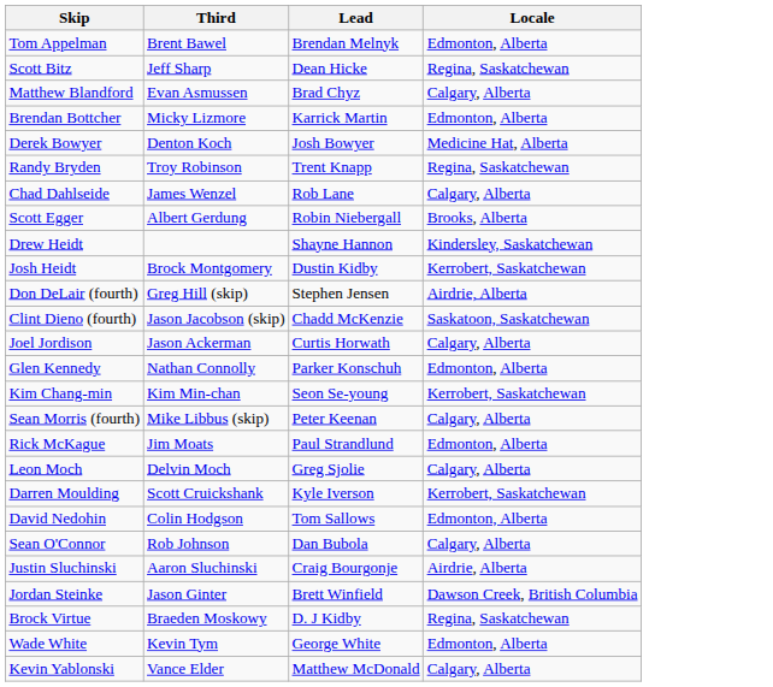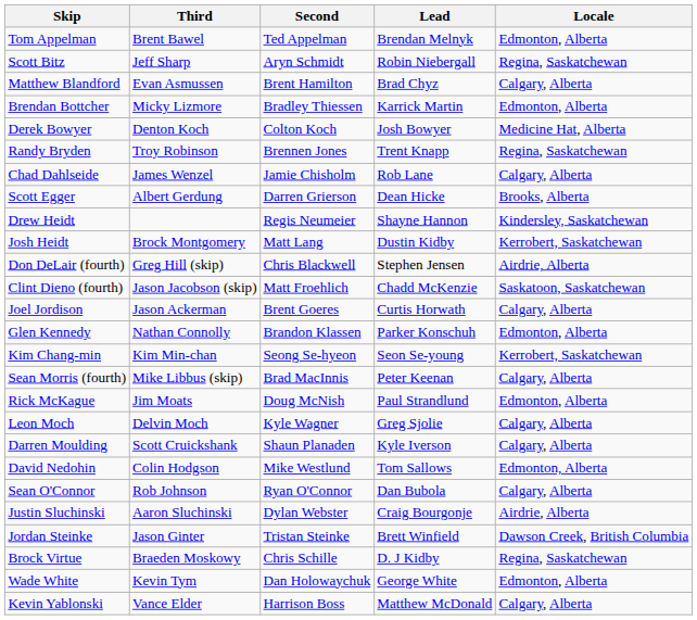 <table class=wikitable>
 <tr>
 <th>Skip</th>
 <th>Third</th>
+<th>Second</th>
 <th>Lead</th>
 <th>Locale</th>
 </tr>
 <tr>
 <td><a href='#'>Tom Appelman</a></td>
 <td><a href='#'>Brent Bawel</a></td>
+<td><a href='#'>Ted Appelman</a></td>
 <td><a href='#'>Brendan Melnyk</a></td>
 <td> <a href='#'>Edmonton</a>, <a href='#'>Alberta</a></td>
 </tr>
 <tr>
 <td><a href='#'>Scott Bitz</a></td>
 <td><a href='#'>Jeff Sharp</a></td>
-<td><a href='#'>Dean Hicke</a></td>
+<td><a href='#'>Aryn Schmidt</a></td>
+<td><a href='#'>Robin Niebergall</a></td>
 <td> <a href='#'>Regina</a>, <a href='#'>Saskatchewan</a></td>
 </tr>
 <tr>
 <td><a href='#'>Matthew Blandford</a></td>
 <td><a href='#'>Evan Asmussen</a></td>
+<td><a href='#'>Brent Hamilton</a></td>
 <td><a href='#'>Brad Chyz</a></td>
 <td> <a href='#'>Calgary</a>, <a href='#'>Alberta</a></td>
 </tr>
 <tr>
 <td><a href='#'>Brendan Bottcher</a></td>
 <td><a href='#'>Micky Lizmore</a></td>
+<td><a href='#'>Bradley Thiessen</a></td>
 <td><a href='#'>Karrick Martin</a></td>
 <td> <a href='#'>Edmonton</a>, <a href='#'>Alberta</a></td>
 </tr>
 <tr>
 <td><a href='#'>Derek Bowyer</a></td>
 <td><a href='#'>Denton Koch</a></td>
+<td><a href='#'>Colton Koch</a></td>
 <td><a href='#'>Josh Bowyer</a></td>
 <td> <a href='#'>Medicine Hat</a>, <a href='#'>Alberta</a></td>
 </tr>
 <tr>
 <td><a href='#'>Randy Bryden</a></td>
 <td><a href='#'>Troy Robinson</a></td>
+<td><a href='#'>Brennen Jones</a></td>
 <td><a href='#'>Trent Knapp</a></td>
 <td> <a href='#'>Regina</a>, <a href='#'>Saskatchewan</a></td>
 </tr>
 <tr>
 <td><a href='#'>Chad Dahlseide</a></td>
 <td><a href='#'>James Wenzel</a></td>
+<td><a href='#'>Jamie Chisholm</a></td>
 <td><a href='#'>Rob Lane</a></td>
 <td> <a href='#'>Calgary</a>, <a href='#'>Alberta</a></td>
 </tr>
 <tr>
 <td><a href='#'>Scott Egger</a></td>
 <td><a href='#'>Albert Gerdung</a></td>
-<td><a href='#'>Robin Niebergall</a></td>
+<td><a href='#'>Darren Grierson</a></td>
+<td><a href='#'>Dean Hicke</a></td>
 <td> <a href='#'>Brooks</a>, <a href='#'>Alberta</a></td>
 </tr>
 <tr>
 <td><a href='#'>Drew Heidt</a></td>
 <td></td>
+<td><a href='#'>Regis Neumeier</a></td>
 <td><a href='#'>Shayne Hannon</a></td>
 <td> <a href='#'>Kindersley, Saskatchewan</a></td>
 </tr>
 <tr>
 <td><a href='#'>Josh Heidt</a></td>
 <td><a href='#'>Brock Montgomery</a></td>
+<td><a href='#'>Matt Lang</a></td>
 <td><a href='#'>Dustin Kidby</a></td>
 <td> <a href='#'>Kerrobert, Saskatchewan</a></td>
 </tr>
 <tr>
 <td><a href='#'>Don DeLair</a> (fourth)</td>
 <td><a href='#'>Greg Hill</a> (skip)</td>
+<td><a href='#'>Chris Blackwell</a></td>
 <td>Stephen Jensen</td>
 <td> <a href='#'>Airdrie, Alberta</a></td>
 </tr>
 <tr>
 <td><a href='#'>Clint Dieno</a> (fourth)</td>
 <td><a href='#'>Jason Jacobson</a> (skip)</td>
+<td><a href='#'>Matt Froehlich</a></td>
 <td><a href='#'>Chadd McKenzie</a></td>
 <td> <a href='#'>Saskatoon, Saskatchewan</a></td>
 </tr>
 <tr>
 <td><a href='#'>Joel Jordison</a></td>
 <td><a href='#'>Jason Ackerman</a></td>
+<td><a href='#'>Brent Goeres</a></td>
 <td><a href='#'>Curtis Horwath</a></td>
 <td> <a href='#'>Calgary</a>, <a href='#'>Alberta</a></td>
 </tr>
 <tr>
 <td><a href='#'>Glen Kennedy</a></td>
 <td><a href='#'>Nathan Connolly</a></td>
+<td><a href='#'>Brandon Klassen</a></td>
 <td><a href='#'>Parker Konschuh</a></td>
 <td> <a href='#'>Edmonton</a>, <a href='#'>Alberta</a></td>
 </tr>
 <tr>
 <td><a href='#'>Kim Chang-min</a></td>
 <td><a href='#'>Kim Min-chan</a></td>
+<td><a href='#'>Seong Se-hyeon</a></td>
 <td><a href='#'>Seon Se-young</a></td>
 <td> <a href='#'>Kerrobert, Saskatchewan</a></td>
 </tr>
 <tr>
 <td><a href='#'>Sean Morris</a> (fourth)</td>
 <td><a href='#'>Mike Libbus</a> (skip)</td>
+<td><a href='#'>Brad MacInnis</a></td>
 <td><a href='#'>Peter Keenan</a></td>
 <td> <a href='#'>Calgary</a>, <a href='#'>Alberta</a></td>
 </tr>
 <tr>
 <td><a href='#'>Rick McKague</a></td>
 <td><a href='#'>Jim Moats</a></td>
+<td><a href='#'>Doug McNish</a></td>
 <td><a href='#'>Paul Strandlund</a></td>
 <td> <a href='#'>Edmonton</a>, <a href='#'>Alberta</a></td>
 </tr>
 <tr>
 <td><a href='#'>Leon Moch</a></td>
 <td><a href='#'>Delvin Moch</a></td>
+<td><a href='#'>Kyle Wagner</a></td>
 <td><a href='#'>Greg Sjolie</a></td>
 <td> <a href='#'>Calgary</a>, <a href='#'>Alberta</a></td>
 </tr>
 <tr>
 <td><a href='#'>Darren Moulding</a></td>
 <td><a href='#'>Scott Cruickshank</a></td>
+<td><a href='#'>Shaun Planaden</a></td>
 <td><a href='#'>Kyle Iverson</a></td>
-<td> <a href='#'>Kerrobert, Saskatchewan</a></td>
+<td> <a href='#'>Calgary</a>, <a href='#'>Alberta</a></td>
 </tr>
 <tr>
 <td><a href='#'>David Nedohin</a></td>
 <td><a href='#'>Colin Hodgson</a></td>
+<td><a href='#'>Mike Westlund</a></td>
 <td><a href='#'>Tom Sallows</a></td>
 <td> <a href='#'>Edmonton, Alberta</a></td>
 </tr>
 <tr>
 <td><a href='#'>Sean O'Connor</a></td>
 <td><a href='#'>Rob Johnson</a></td>
+<td><a href='#'>Ryan O'Connor</a></td>
 <td><a href='#'>Dan Bubola</a></td>
 <td> <a href='#'>Calgary</a>, <a href='#'>Alberta</a></td>
 </tr>
 <tr>
 <td><a href='#'>Justin Sluchinski</a></td>
 <td><a href='#'>Aaron Sluchinski</a></td>
+<td><a href='#'>Dylan Webster</a></td>
 <td><a href='#'>Craig Bourgonje</a></td>
 <td> <a href='#'>Airdrie</a>, <a href='#'>Alberta</a></td>
 </tr>
 <tr>
 <td><a href='#'>Jordan Steinke</a></td>
 <td><a href='#'>Jason Ginter</a></td>
+<td><a href='#'>Tristan Steinke</a></td>
 <td><a href='#'>Brett Winfield</a></td>
 <td> <a href='#'>Dawson Creek</a>, <a href='#'>British Columbia</a></td>
 </tr>
 <tr>
 <td><a href='#'>Brock Virtue</a></td>
 <td><a href='#'>Braeden Moskowy</a></td>
+<td><a href='#'>Chris Schille</a></td>
 <td><a href='#'>D. J Kidby</a></td>
 <td> <a href='#'>Regina</a>, <a href='#'>Saskatchewan</a></td>
 </tr>
 <tr>
 <td><a href='#'>Wade White</a></td>
 <td><a href='#'>Kevin Tym</a></td>
+<td><a href='#'>Dan Holowaychuk</a></td>
 <td><a href='#'>George White</a></td>
 <td> <a href='#'>Edmonton</a>, <a href='#'>Alberta</a></td>
 </tr>
 <tr>
 <td><a href='#'>Kevin Yablonski</a></td>
 <td><a href='#'>Vance Elder</a></td>
+<td><a href='#'>Harrison Boss</a></td>
 <td><a href='#'>Matthew McDonald</a></td>
 <td> <a href='#'>Calgary</a>, <a href='#'>Alberta</a></td>
 </tr>
 </table>
